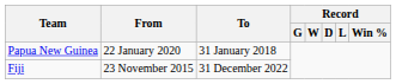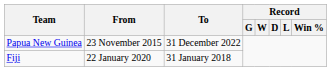 <table class="wikitable" style="text-align: center">
 <tr>
 <th rowspan="2">Team</th>
 <th rowspan="2">From</th>
 <th rowspan="2">To</th>
 <th colspan="5">Record</th>
 </tr>
 <tr>
 <th>G</th>
 <th>W</th>
 <th>D</th>
 <th>L</th>
 <th>Win %</th>
 </tr>
 <tr>
 <td align=left><a href='#'>Papua New Guinea</a></td>
+<td align=left>23 November 2015</td>
+<td align=left>31 December 2022<br></td>
+</tr>
+<tr>
+<td align=left><a href='#'>Fiji</a></td>
 <td align=left>22 January 2020</td>
 <td align=left>31 January 2018<br></td>
 </tr>
-<tr>
-<td align=left><a href='#'>Fiji</a></td>
-<td align=left>23 November 2015</td>
-<td align=left>31 December 2022<br></td>
-</tr>
 </table>
